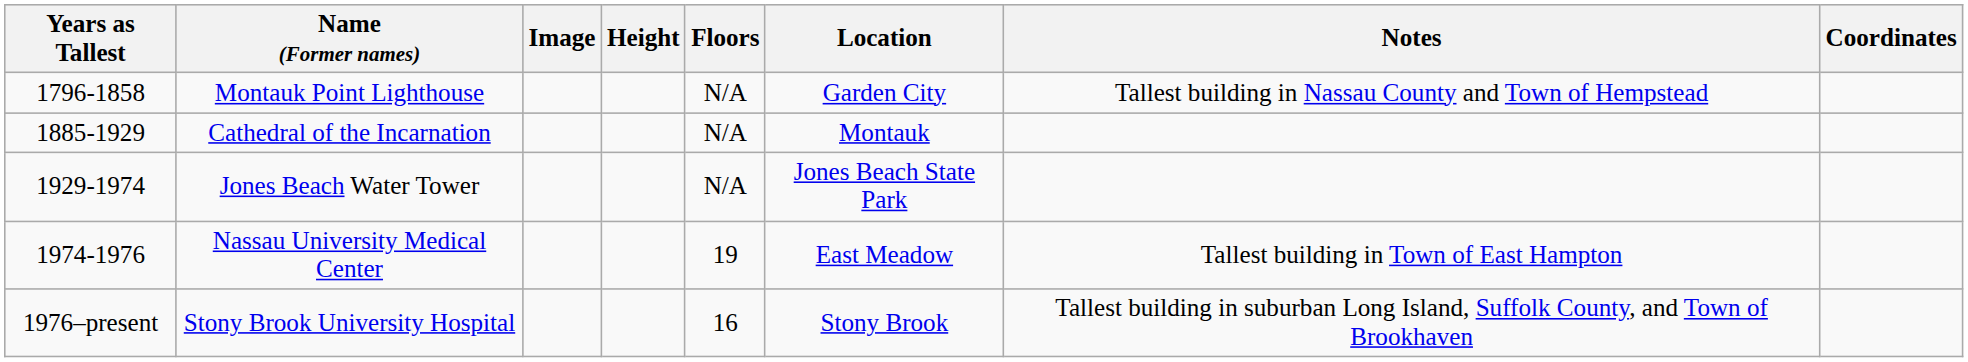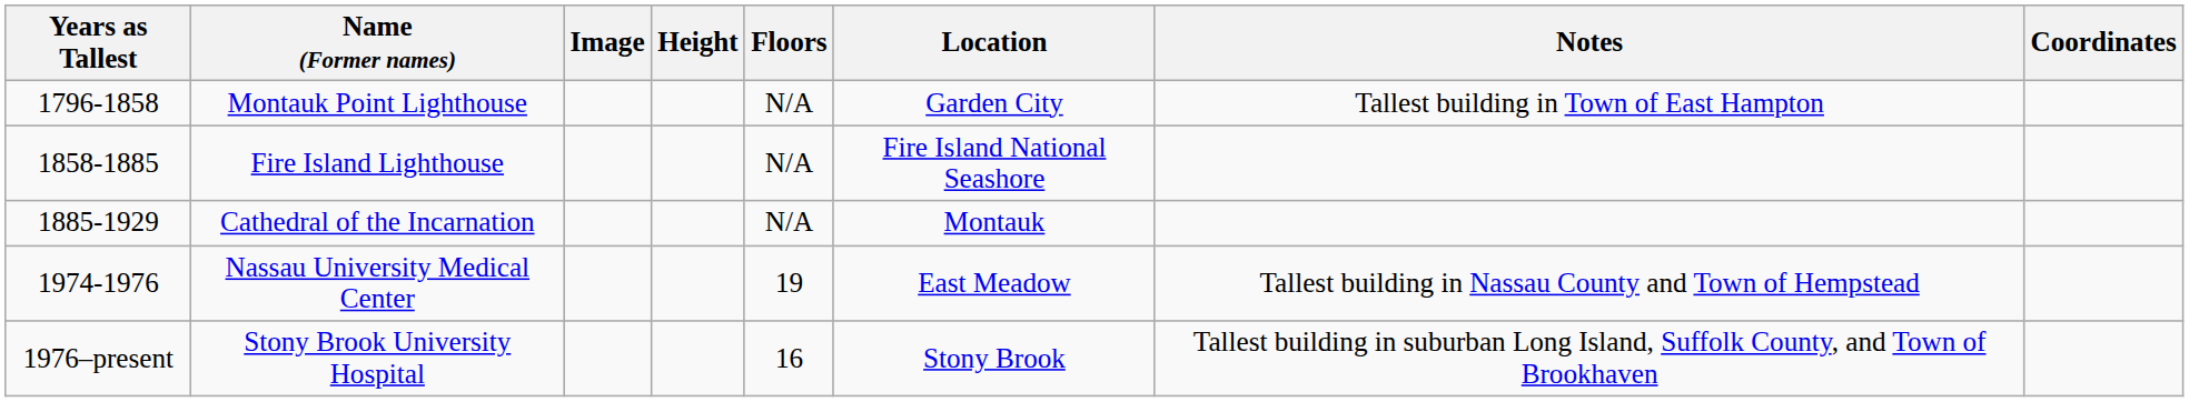 <table class="wikitable sortable" style="text-align:center">
 <tr>
 <th class="unsortable">Years as Tallest</th>
 <th data-sort-type="text">Name<br><em><small>(Former names)</small></em></th>
 <th class="unsortable">Image</th>
 <th class="unsortable">Height</th>
 <th class="unsortable">Floors</th>
 <th data-sort-type="text">Location</th>
 <th class="unsortable">Notes</th>
 <th data-sort-type="number">Coordinates</th>
 </tr>
 <tr>
 <td>1796-1858</td>
 <td><a href='#'>Montauk Point Lighthouse</a></td>
 <td></td>
 <td></td>
 <td>N/A</td>
 <td><a href='#'>Garden City</a></td>
-<td>Tallest building in <a href='#'>Nassau County</a> and <a href='#'>Town of Hempstead</a></td>
+<td>Tallest building in <a href='#'>Town of East Hampton</a></td>
+<td></td>
+</tr>
+<tr>
+<td>1858-1885</td>
+<td><a href='#'>Fire Island Lighthouse</a></td>
+<td></td>
+<td></td>
+<td>N/A</td>
+<td><a href='#'>Fire Island National Seashore</a></td>
+<td></td>
 <td></td>
 </tr>
 <tr>
 <td>1885-1929</td>
 <td><a href='#'>Cathedral of the Incarnation</a></td>
 <td></td>
 <td></td>
 <td>N/A</td>
 <td><a href='#'>Montauk</a></td>
 <td></td>
 <td></td>
 </tr>
 <tr>
-<td>1929-1974</td>
-<td><a href='#'>Jones Beach</a> Water Tower</td>
-<td></td>
-<td></td>
-<td>N/A</td>
-<td><a href='#'>Jones Beach State Park</a></td>
-<td></td>
-<td></td>
-</tr>
-<tr>
 <td>1974-1976</td>
 <td><a href='#'>Nassau University Medical Center</a></td>
 <td></td>
 <td></td>
 <td>19</td>
 <td><a href='#'>East Meadow</a></td>
-<td>Tallest building in <a href='#'>Town of East Hampton</a></td>
+<td>Tallest building in <a href='#'>Nassau County</a> and <a href='#'>Town of Hempstead</a></td>
 <td></td>
 </tr>
 <tr>
 <td>1976–present</td>
 <td><a href='#'>Stony Brook University Hospital</a></td>
 <td></td>
 <td></td>
 <td>16</td>
 <td><a href='#'>Stony Brook</a></td>
 <td>Tallest building in suburban Long Island, <a href='#'>Suffolk County</a>, and <a href='#'>Town of Brookhaven</a></td>
 <td></td>
 </tr>
 </table>
